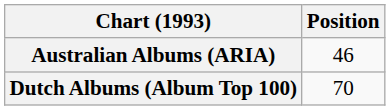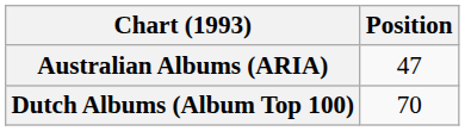 <table class="wikitable sortable plainrowheaders" style="text-align:center">
 <tr>
 <th scope="col">Chart (1993)</th>
 <th scope="col">Position</th>
 </tr>
 <tr>
 <th scope="row">Australian Albums (ARIA)</th>
-<td>46</td>
+<td>47</td>
 </tr>
 <tr>
 <th scope="row">Dutch Albums (Album Top 100)</th>
 <td>70</td>
 </tr>
 </table>
